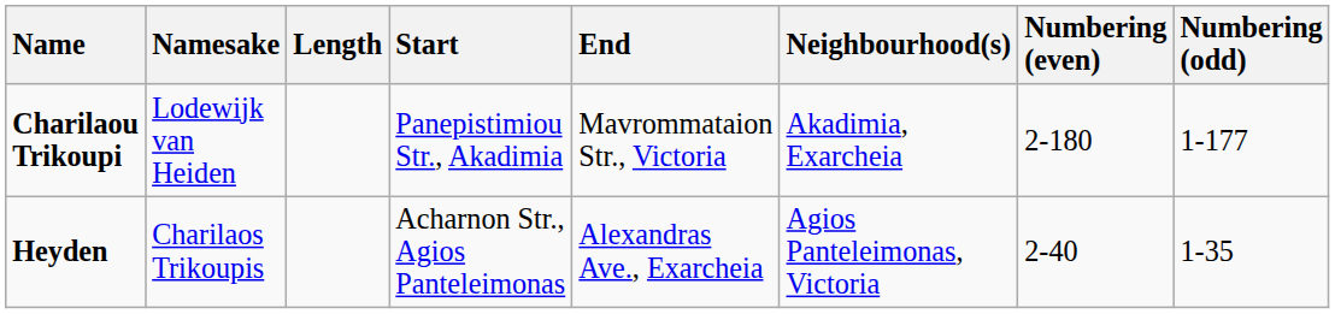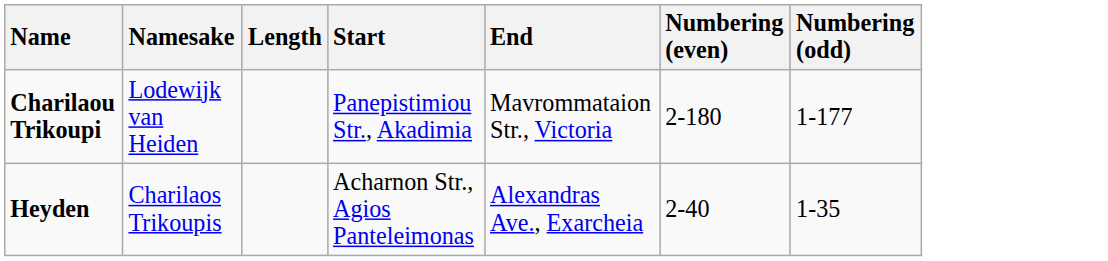 <table class="wikitable sortable">
 <tr>
 <th style="text-align:left;">Name</th>
 <th style="text-align:left;">Namesake</th>
 <th style="text-align:left;">Length</th>
 <th style="text-align:left;">Start</th>
 <th style="text-align:left;">End</th>
-<th style="text-align:left;">Neighbourhood(s)</th>
 <th style="text-align:left;">Numbering (even)</th>
 <th style="text-align:left;">Numbering (odd)</th>
 </tr>
 <tr class="sort">
 <td><strong>Charilaou Trikoupi</strong><br></td>
 <td><a href='#'>Lodewijk van Heiden</a></td>
 <td></td>
 <td><a href='#'>Panepistimiou Str.</a>, <a href='#'>Akadimia</a></td>
 <td>Mavrommataion Str., <a href='#'>Victoria</a></td>
-<td><a href='#'>Akadimia</a>, <a href='#'>Exarcheia</a></td>
 <td>2-180</td>
 <td>1-177</td>
 </tr>
 <tr>
 <td><strong>Heyden</strong><br></td>
 <td><a href='#'>Charilaos Trikoupis</a></td>
 <td></td>
 <td>Acharnon Str., <a href='#'>Agios Panteleimonas</a></td>
 <td><a href='#'>Alexandras Ave.</a>, <a href='#'>Exarcheia</a></td>
-<td><a href='#'>Agios Panteleimonas</a>, <a href='#'>Victoria</a></td>
 <td>2-40</td>
 <td>1-35</td>
 </tr>
 </table>
